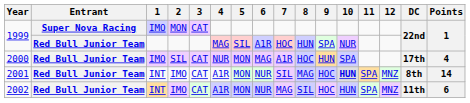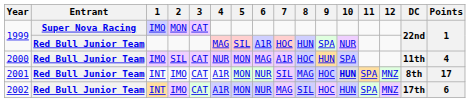 <table class="wikitable" style="text-align:center; font-size:90%">
 <tr>
 <th>Year</th>
 <th>Entrant</th>
 <th>1</th>
 <th>2</th>
 <th>3</th>
 <th>4</th>
 <th>5</th>
 <th>6</th>
 <th>7</th>
 <th>8</th>
 <th>9</th>
 <th>10</th>
 <th>11</th>
 <th>12</th>
 <th>DC</th>
 <th>Points</th>
 </tr>
 <tr>
 <td rowspan=2><a href='#'>1999</a></td>
 <th><a href='#'>Super Nova Racing</a></th>
 <td style="background:#CFCFFF;"><a href='#'>IMO</a><br></td>
 <td style="background:#EFCFFF;"><a href='#'>MON</a><br></td>
 <td style="background:#EFCFFF;"><a href='#'>CAT</a><br></td>
 <td></td>
 <td></td>
 <td></td>
 <td></td>
 <td></td>
 <td></td>
 <td></td>
 <td></td>
 <td></td>
 <th rowspan=2>22nd</th>
 <th rowspan=2>1</th>
 </tr>
 <tr>
 <th><a href='#'>Red Bull Junior Team</a></th>
 <td></td>
 <td></td>
 <td></td>
 <td style="background:#FFCFCF;"><a href='#'>MAG</a><br></td>
 <td style="background:#FFCFCF;"><a href='#'>SIL</a><br></td>
 <td style="background:#CFCFFF;"><a href='#'>A1R</a><br></td>
 <td style="background:#FFCFCF;"><a href='#'>HOC</a><br></td>
 <td style="background:#CFCFFF;"><a href='#'>HUN</a><br></td>
 <td style="background:#DFFFDF;"><a href='#'>SPA</a><br></td>
 <td style="background:#EFCFFF;"><a href='#'>NUR</a><br></td>
 <td></td>
 <td></td>
 </tr>
 <tr>
 <td><a href='#'>2000</a></td>
 <th><a href='#'>Red Bull Junior Team</a></th>
 <td style="background:#EFCFFF;"><a href='#'>IMO</a><br></td>
 <td style="background:#EFCFFF;"><a href='#'>SIL</a><br></td>
 <td style="background:#EFCFFF;"><a href='#'>CAT</a><br></td>
 <td style="background:#EFCFFF;"><a href='#'>NUR</a><br></td>
 <td style="background:#EFCFFF;"><a href='#'>MON</a><br></td>
 <td style="background:#EFCFFF;"><a href='#'>MAG</a><br></td>
 <td style="background:#EFCFFF;"><a href='#'>A1R</a><br></td>
 <td style="background:#CFCFFF;"><a href='#'>HOC</a><br></td>
 <td style="background:#FFDF9F;"><a href='#'>HUN</a><br></td>
 <td style="background:#CFCFFF;"><a href='#'>SPA</a><br></td>
 <td></td>
 <td></td>
-<th>17th</th>
+<th>11th</th>
 <th>4</th>
 </tr>
 <tr>
 <td><a href='#'>2001</a></td>
 <th><a href='#'>Red Bull Junior Team</a></th>
 <td><a href='#'>INT</a></td>
 <td><a href='#'>IMO</a></td>
 <td><a href='#'>CAT</a></td>
 <td><a href='#'>A1R</a></td>
 <td style="background:#DFFFDF;"><a href='#'>MON</a><br></td>
 <td style="background:#DFFFDF;"><a href='#'>NUR</a><br></td>
 <td style="background:#EFCFFF;"><a href='#'>SIL</a><br></td>
 <td style="background:#CFCFFF;"><a href='#'>MAG</a><br></td>
 <td style="background:#CFCFFF;"><a href='#'>HOC</a><br></td>
 <td style="background:#DFDFDF;"><strong><a href='#'>HUN</a><br></strong></td>
 <td style="background:#FFDF9F;"><a href='#'>SPA</a><br></td>
 <td style="background:#DFFFDF;"><a href='#'>MNZ</a><br></td>
 <th>8th</th>
-<th>14</th>
+<th>17</th>
 </tr>
 <tr>
 <td><a href='#'>2002</a></td>
 <th><a href='#'>Red Bull Junior Team</a></th>
 <td style="background:#FFDF9F;"><a href='#'>INT</a><br></td>
 <td style="background:#EFCFFF;"><a href='#'>IMO</a><br></td>
 <td style="background:#DFFFDF;"><a href='#'>CAT</a><br></td>
 <td style="background:#CFCFFF;"><a href='#'>A1R</a><br></td>
 <td style="background:#CFCFFF;"><a href='#'>MON</a><br></td>
 <td style="background:#CFCFFF;"><a href='#'>NUR</a><br></td>
 <td style="background:#EFCFFF;"><a href='#'>MAG</a><br></td>
 <td style="background:#CFCFFF;"><a href='#'>SIL</a><br></td>
 <td style="background:#EFCFFF;"><a href='#'>HOC</a><br></td>
 <td style="background:#CFCFFF;"><a href='#'>HUN</a><br></td>
 <td style="background:#DFFFDF;"><a href='#'>SPA</a><br></td>
 <td style="background:#EFCFFF;"><a href='#'>MNZ</a><br></td>
-<th>11th</th>
+<th>17th</th>
 <th>6</th>
 </tr>
 </table>
